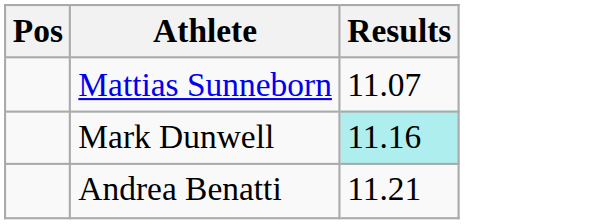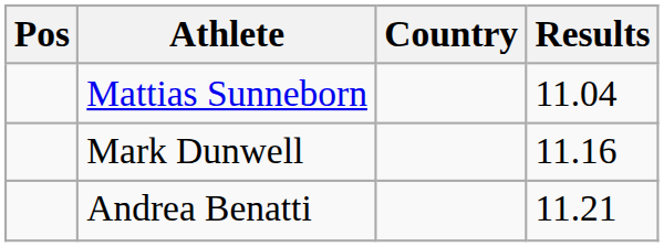 <table class="wikitable wikble">
 <tr>
 <th>Pos</th>
 <th>Athlete</th>
+<th>Country</th>
 <th>Results</th>
 </tr>
 <tr>
 <td align="center"></td>
 <td><a href='#'>Mattias Sunneborn</a></td>
-<td>11.07</td>
+<td></td>
+<td>11.04</td>
 </tr>
 <tr>
 <td align="center"></td>
 <td>Mark Dunwell</td>
-<td style="background: paleturquoise;">11.16</td>
+<td></td>
+<td>11.16</td>
 </tr>
 <tr>
 <td align="center"></td>
 <td>Andrea Benatti</td>
+<td></td>
 <td>11.21</td>
 </tr>
 </table>
